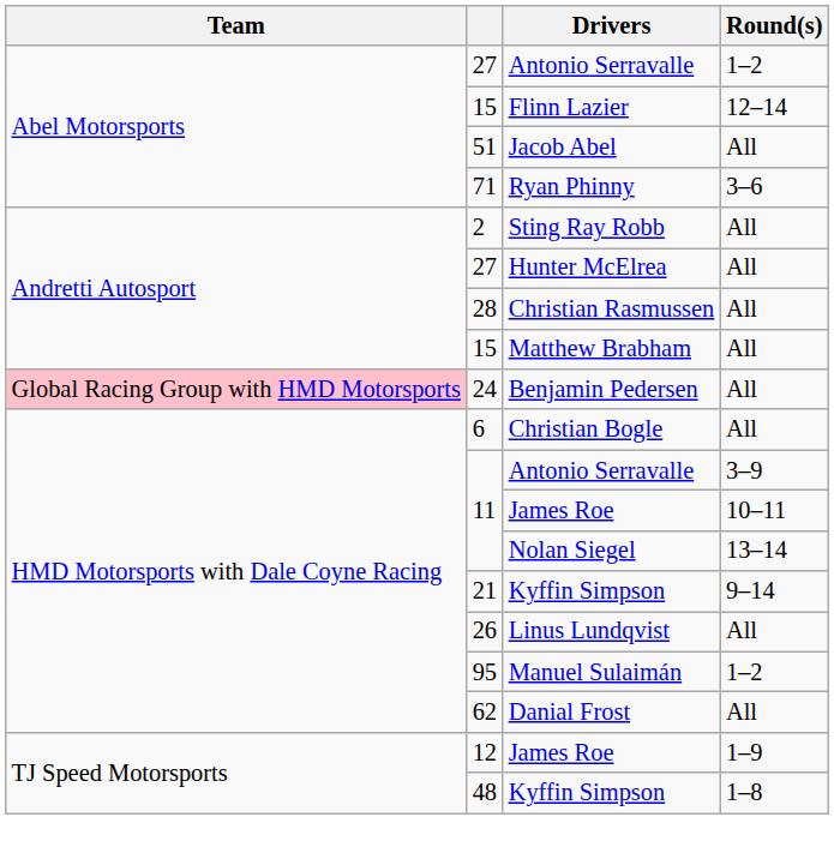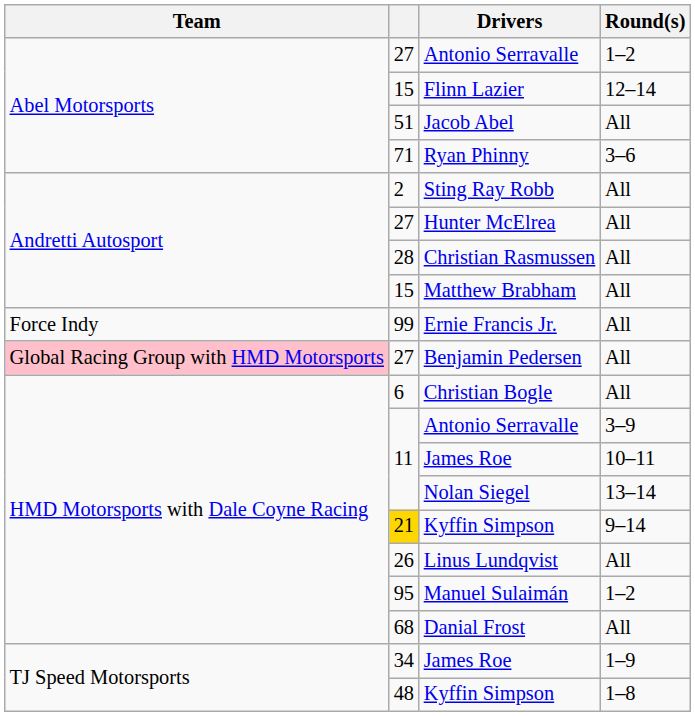 <table class="wikitable" style="font-size:85%">
 <tr>
 <th>Team</th>
 <th></th>
 <th>Drivers</th>
 <th>Round(s)</th>
 </tr>
 <tr>
 <td rowspan="4"><a href='#'>Abel Motorsports</a></td>
 <td>27</td>
 <td> <a href='#'>Antonio Serravalle</a></td>
 <td>1–2</td>
 </tr>
 <tr>
 <td>15</td>
 <td> <a href='#'>Flinn Lazier</a></td>
 <td>12–14</td>
 </tr>
 <tr>
 <td>51</td>
 <td> <a href='#'>Jacob Abel</a></td>
 <td>All</td>
 </tr>
 <tr>
 <td>71</td>
 <td> <a href='#'>Ryan Phinny</a></td>
 <td>3–6</td>
 </tr>
 <tr>
 <td rowspan="4"><a href='#'>Andretti Autosport</a></td>
 <td>2</td>
 <td> <a href='#'>Sting Ray Robb</a></td>
 <td>All</td>
 </tr>
 <tr>
 <td>27</td>
 <td> <a href='#'>Hunter McElrea</a></td>
 <td>All</td>
 </tr>
 <tr>
 <td>28</td>
 <td nowrap> <a href='#'>Christian Rasmussen</a></td>
 <td>All</td>
 </tr>
 <tr>
 <td>15</td>
 <td> <a href='#'>Matthew Brabham</a></td>
 <td>All</td>
 </tr>
 <tr>
+<td>Force Indy</td>
+<td>99</td>
+<td> <a href='#'>Ernie Francis Jr.</a></td>
+<td>All</td>
+</tr>
+<tr>
 <td style="background: pink;">Global Racing Group with <a href='#'>HMD Motorsports</a></td>
-<td>24</td>
+<td>27</td>
 <td> <a href='#'>Benjamin Pedersen</a></td>
 <td>All</td>
 </tr>
 <tr>
 <td rowspan="8"><a href='#'>HMD Motorsports</a> with <a href='#'>Dale Coyne Racing</a></td>
 <td>6</td>
 <td> <a href='#'>Christian Bogle</a></td>
 <td>All</td>
 </tr>
 <tr>
 <td rowspan="3">11</td>
 <td> <a href='#'>Antonio Serravalle</a></td>
 <td>3–9</td>
 </tr>
 <tr>
 <td> <a href='#'>James Roe</a></td>
 <td>10–11</td>
 </tr>
 <tr>
 <td> <a href='#'>Nolan Siegel</a></td>
 <td>13–14</td>
 </tr>
 <tr>
-<td>21</td>
+<td style="background: gold;">21</td>
 <td> <a href='#'>Kyffin Simpson</a></td>
 <td>9–14</td>
 </tr>
 <tr>
 <td>26</td>
 <td> <a href='#'>Linus Lundqvist</a></td>
 <td>All</td>
 </tr>
 <tr>
 <td>95</td>
 <td> <a href='#'>Manuel Sulaimán</a></td>
 <td>1–2</td>
 </tr>
 <tr>
-<td>62</td>
+<td>68</td>
 <td> <a href='#'>Danial Frost</a></td>
 <td>All</td>
 </tr>
 <tr>
 <td rowspan="2">TJ Speed Motorsports</td>
-<td>12</td>
+<td>34</td>
 <td> <a href='#'>James Roe</a></td>
 <td>1–9</td>
 </tr>
 <tr>
 <td>48</td>
 <td> <a href='#'>Kyffin Simpson</a></td>
 <td>1–8</td>
 </tr>
 </table>
